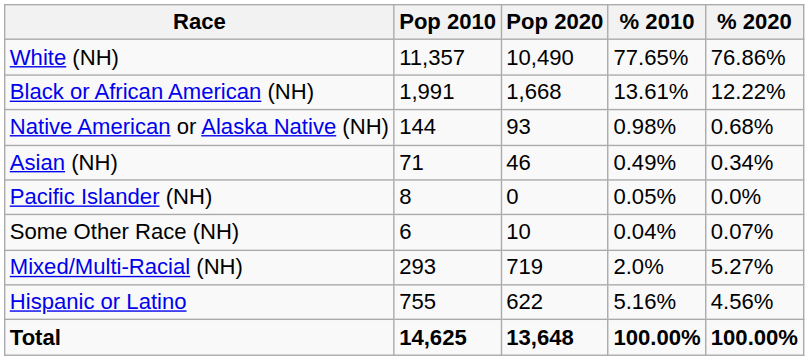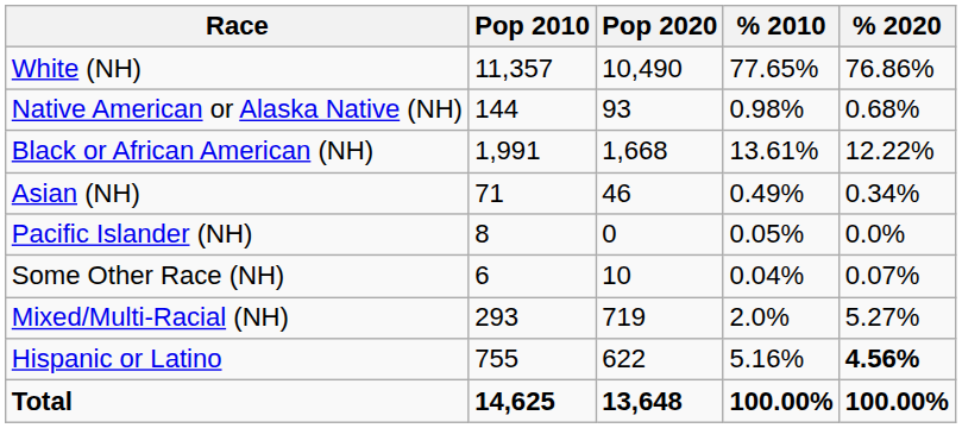 <table class="wikitable">
 <tr>
 <th>Race</th>
 <th>Pop 2010</th>
 <th>Pop 2020</th>
 <th>% 2010</th>
 <th>% 2020</th>
 </tr>
 <tr>
 <td><a href='#'>White</a> (NH)</td>
 <td>11,357</td>
 <td>10,490</td>
 <td>77.65%</td>
 <td>76.86%</td>
 </tr>
 <tr>
+<td><a href='#'>Native American</a> or <a href='#'>Alaska Native</a> (NH)</td>
+<td>144</td>
+<td>93</td>
+<td>0.98%</td>
+<td>0.68%</td>
+</tr>
+<tr>
 <td><a href='#'>Black or African American</a> (NH)</td>
 <td>1,991</td>
 <td>1,668</td>
 <td>13.61%</td>
 <td>12.22%</td>
-</tr>
-<tr>
-<td><a href='#'>Native American</a> or <a href='#'>Alaska Native</a> (NH)</td>
-<td>144</td>
-<td>93</td>
-<td>0.98%</td>
-<td>0.68%</td>
 </tr>
 <tr>
 <td><a href='#'>Asian</a> (NH)</td>
 <td>71</td>
 <td>46</td>
 <td>0.49%</td>
 <td>0.34%</td>
 </tr>
 <tr>
 <td><a href='#'>Pacific Islander</a> (NH)</td>
 <td>8</td>
 <td>0</td>
 <td>0.05%</td>
 <td>0.0%</td>
 </tr>
 <tr>
 <td>Some Other Race (NH)</td>
 <td>6</td>
 <td>10</td>
 <td>0.04%</td>
 <td>0.07%</td>
 </tr>
 <tr>
 <td><a href='#'>Mixed/Multi-Racial</a> (NH)</td>
 <td>293</td>
 <td>719</td>
 <td>2.0%</td>
 <td>5.27%</td>
 </tr>
 <tr>
 <td><a href='#'>Hispanic or Latino</a></td>
 <td>755</td>
 <td>622</td>
 <td>5.16%</td>
-<td>4.56%</td>
+<td><strong>4.56%</strong></td>
 </tr>
 <tr>
 <td><strong>Total</strong></td>
 <td><strong>14,625</strong></td>
 <td><strong>13,648</strong></td>
 <td><strong>100.00%</strong></td>
 <td><strong>100.00%</strong></td>
 </tr>
 </table>
